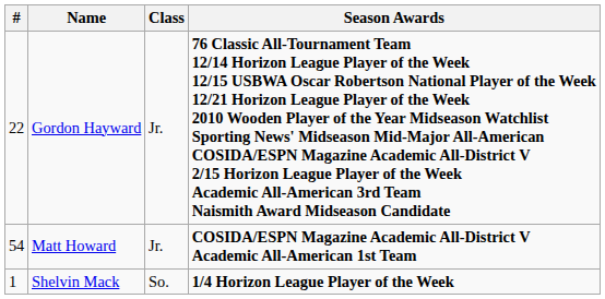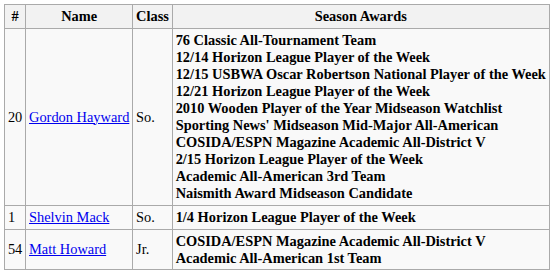 <table class="wikitable" style="font-size: 90%">
 <tr>
 <th>#</th>
 <th>Name</th>
 <th>Class</th>
 <th>Season Awards</th>
 </tr>
 <tr>
-<td>22</td>
+<td>20</td>
 <td><a href='#'>Gordon Hayward</a></td>
-<td>Jr.</td>
+<td>So.</td>
 <td><strong>76 Classic All-Tournament Team</strong><br><strong>12/14 Horizon League Player of the Week</strong><br><strong>12/15 USBWA Oscar Robertson National Player of the Week</strong><br><strong>12/21 Horizon League Player of the Week</strong><br><strong>2010 Wooden Player of the Year Midseason Watchlist</strong><br><strong>Sporting News' Midseason Mid-Major All-American</strong><br><strong>COSIDA/ESPN Magazine Academic All-District V</strong><br><strong>2/15 Horizon League Player of the Week</strong><br><strong>Academic All-American 3rd Team</strong><br><strong>Naismith Award Midseason Candidate</strong></td>
+</tr>
+<tr>
+<td>1</td>
+<td><a href='#'>Shelvin Mack</a></td>
+<td>So.</td>
+<td><strong>1/4 Horizon League Player of the Week</strong></td>
 </tr>
 <tr>
 <td>54</td>
 <td><a href='#'>Matt Howard</a></td>
 <td>Jr.</td>
 <td><strong>COSIDA/ESPN Magazine Academic All-District V</strong><br><strong>Academic All-American 1st Team</strong></td>
 </tr>
-<tr>
-<td>1</td>
-<td><a href='#'>Shelvin Mack</a></td>
-<td>So.</td>
-<td><strong>1/4 Horizon League Player of the Week</strong></td>
-</tr>
 </table>
